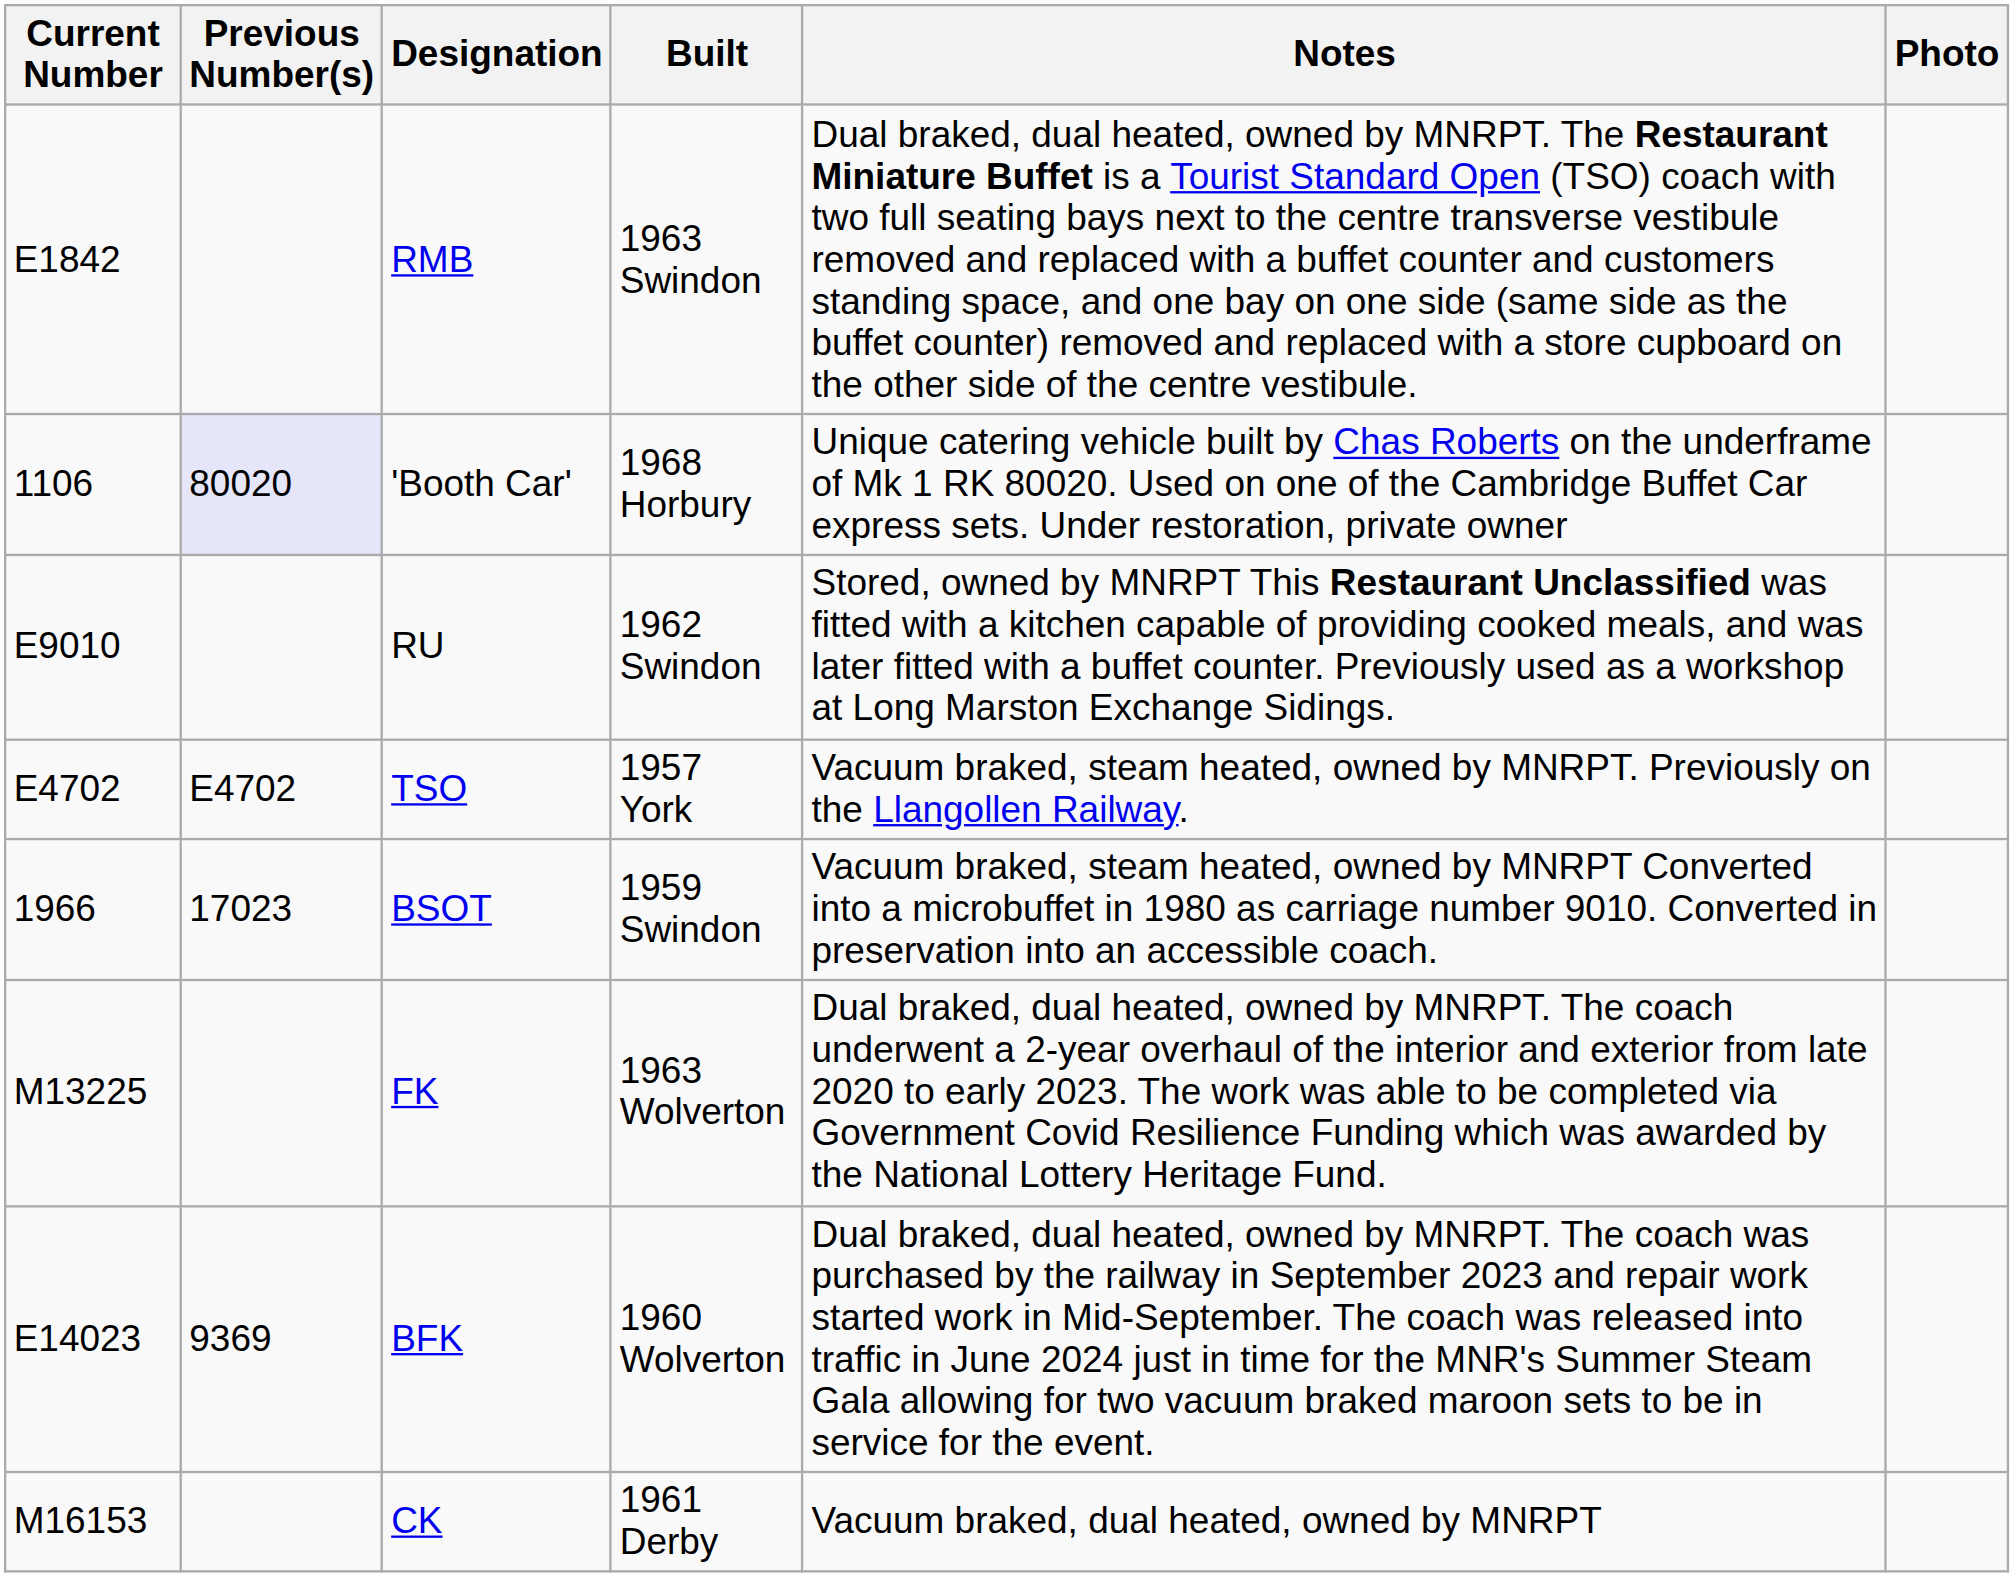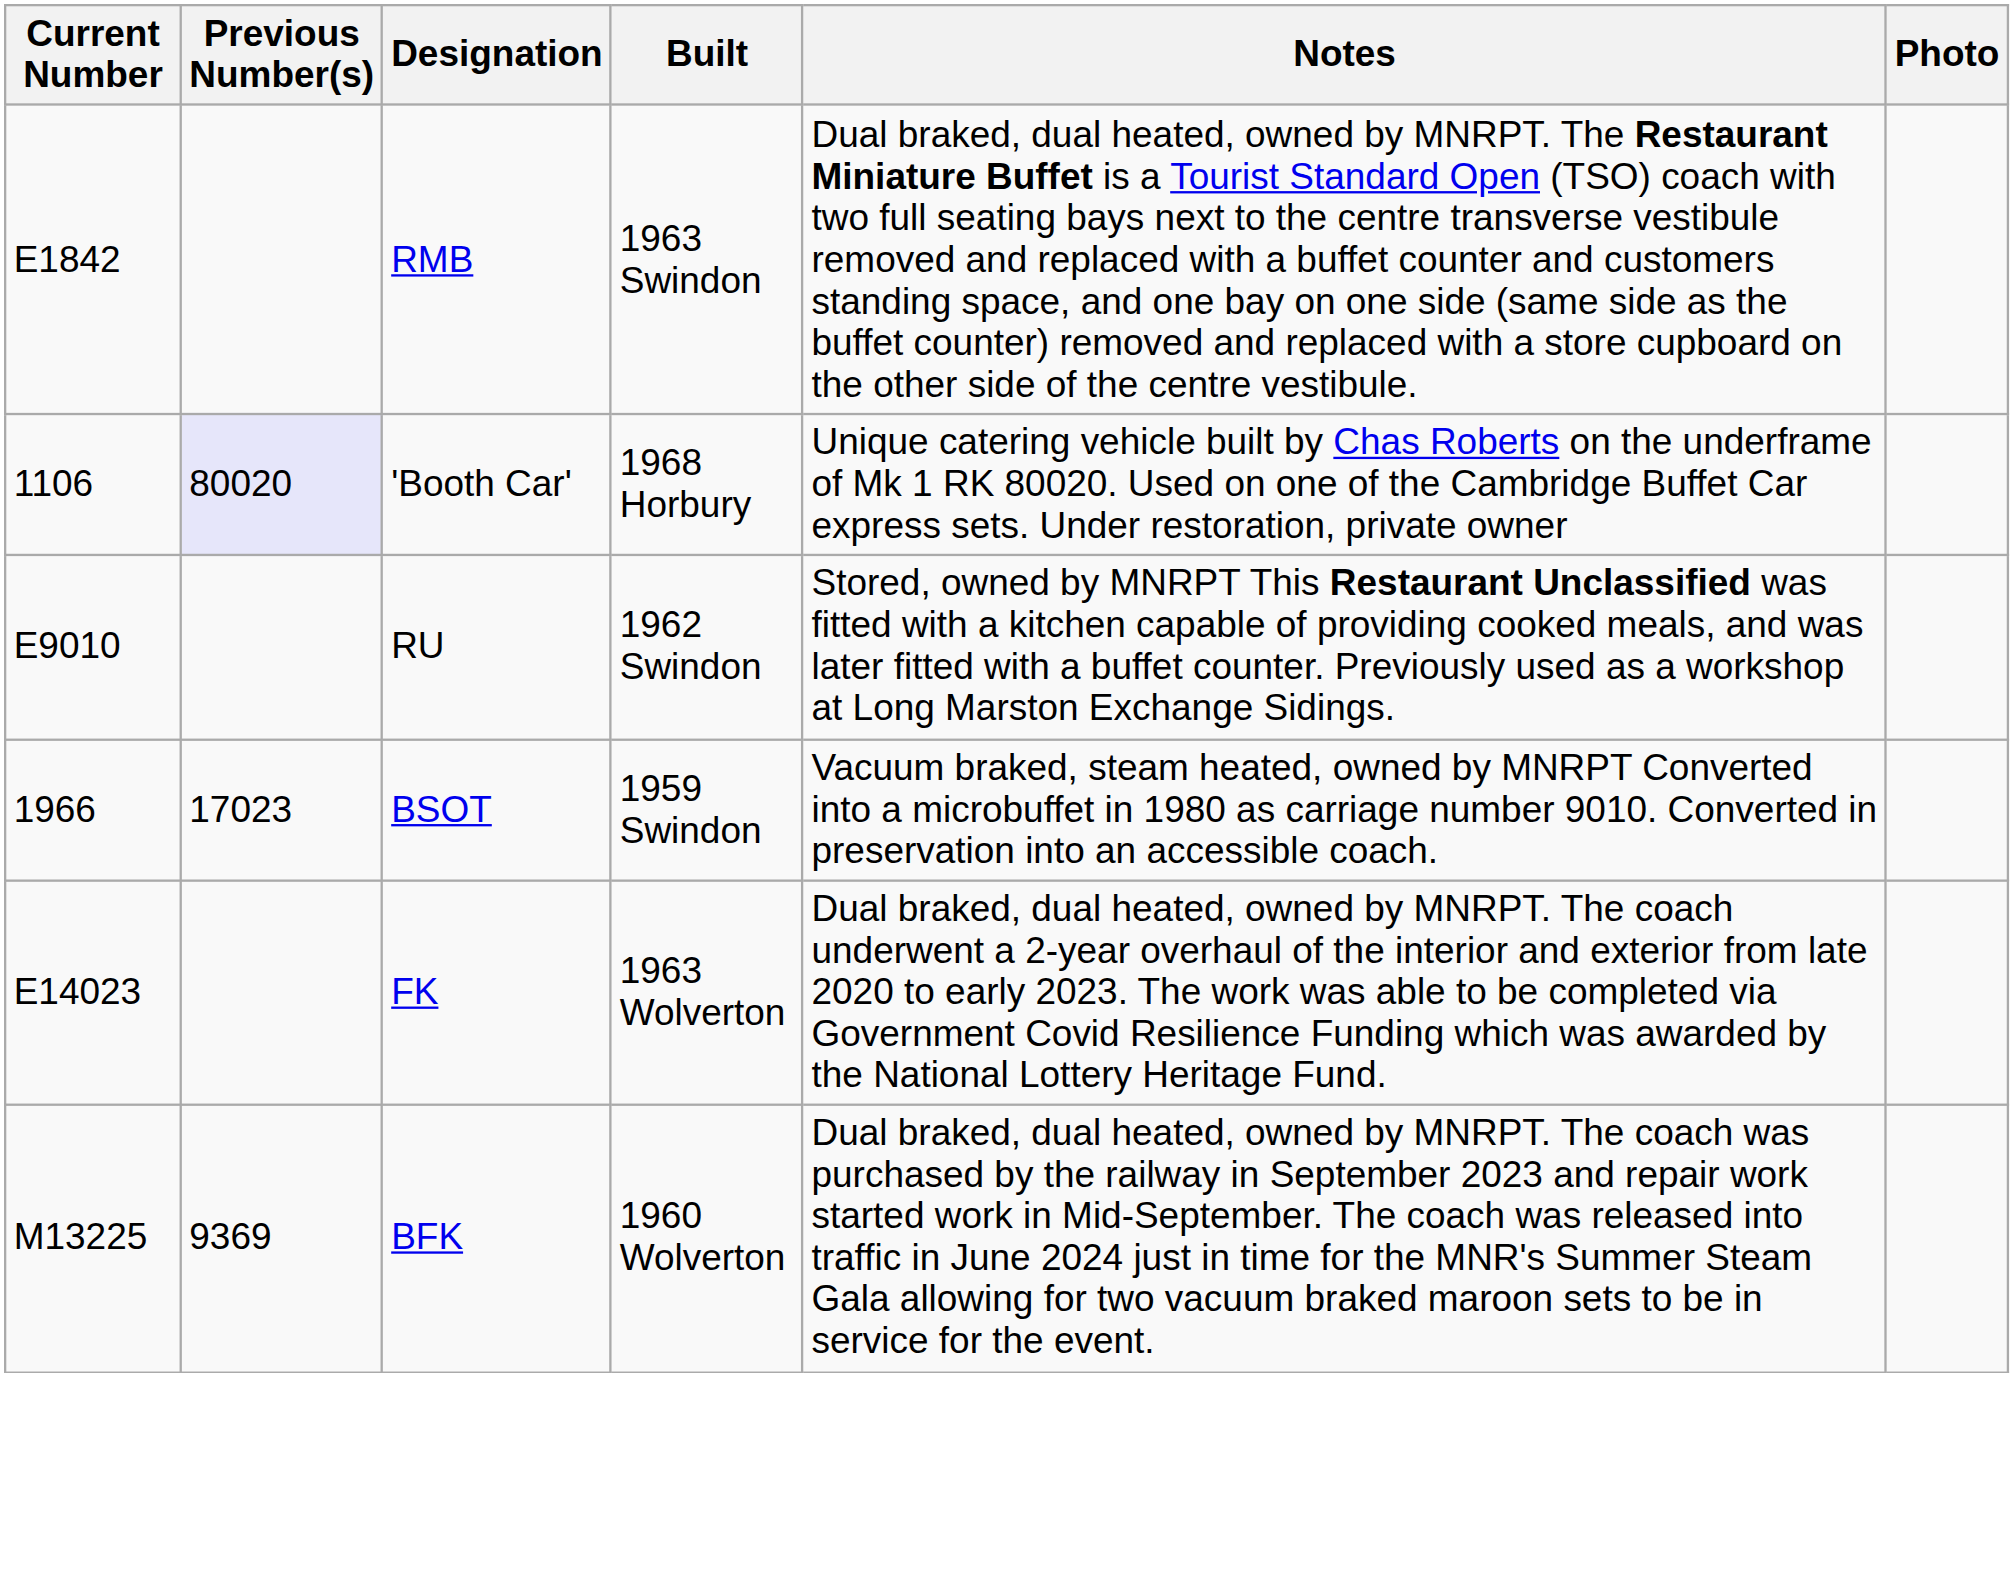 <table class="wikitable">
 <tr>
 <th>Current Number</th>
 <th>Previous<br>Number(s)</th>
 <th>Designation</th>
 <th>Built</th>
 <th>Notes</th>
 <th>Photo</th>
 </tr>
 <tr>
 <td>E1842</td>
 <td></td>
 <td><a href='#'>RMB</a></td>
 <td>1963 Swindon</td>
 <td>Dual braked, dual heated, owned by MNRPT.  The <strong>Restaurant Miniature Buffet</strong> is a <a href='#'>Tourist Standard Open</a> (TSO) coach with two full seating bays next to the centre transverse vestibule removed and replaced with a buffet counter and customers standing space, and one bay on one side (same side as the buffet counter) removed and replaced with a store cupboard on the other side of the centre vestibule.</td>
 <td></td>
 </tr>
 <tr>
 <td>1106</td>
 <td style="background: lavender;">80020</td>
 <td>'Booth Car'</td>
 <td>1968<br>Horbury</td>
 <td>Unique catering vehicle built by <a href='#'>Chas Roberts</a> on the underframe of Mk 1 RK 80020. Used on one of the Cambridge Buffet Car express sets. Under restoration, private owner</td>
 <td></td>
 </tr>
 <tr>
 <td>E9010</td>
 <td></td>
 <td>RU</td>
 <td>1962<br>Swindon</td>
 <td>Stored, owned by MNRPT  This <strong>Restaurant Unclassified</strong> was fitted with a kitchen capable of providing cooked meals, and was later fitted with a buffet counter. Previously used as a workshop at Long Marston Exchange Sidings.</td>
 <td></td>
 </tr>
 <tr>
-<td>E4702</td>
-<td>E4702</td>
-<td><a href='#'>TSO</a></td>
-<td>1957<br>York</td>
-<td>Vacuum braked, steam heated, owned by MNRPT. Previously on the <a href='#'>Llangollen Railway</a>.</td>
-<td></td>
-</tr>
-<tr>
 <td>1966</td>
 <td>17023</td>
 <td><a href='#'>BSOT</a></td>
 <td>1959<br>Swindon</td>
 <td>Vacuum braked, steam heated, owned by MNRPT  Converted into a microbuffet in 1980 as carriage number 9010. Converted in preservation into an accessible coach.</td>
 <td></td>
 </tr>
 <tr>
-<td>M13225</td>
+<td>E14023</td>
 <td></td>
 <td><a href='#'>FK</a></td>
 <td>1963<br>Wolverton</td>
 <td>Dual braked, dual heated, owned by MNRPT. The coach underwent a 2-year overhaul of the interior and exterior from late 2020 to early 2023. The work was able to be completed via Government Covid Resilience Funding which was awarded by the National Lottery Heritage Fund.</td>
 <td></td>
 </tr>
 <tr>
-<td>E14023</td>
+<td>M13225</td>
 <td>9369</td>
 <td><a href='#'>BFK</a></td>
 <td>1960<br>Wolverton</td>
 <td>Dual braked, dual heated, owned by MNRPT. The coach was purchased by the railway in September 2023 and repair work started work in Mid-September. The coach was released into traffic in June 2024 just in time for the MNR's Summer Steam Gala allowing for two vacuum braked maroon sets to be in service for the event.</td>
 <td></td>
 </tr>
-<tr>
-<td>M16153</td>
-<td></td>
-<td><a href='#'>CK</a></td>
-<td>1961<br>Derby</td>
-<td>Vacuum braked, dual heated, owned by MNRPT</td>
-<td></td>
-</tr>
 </table>
